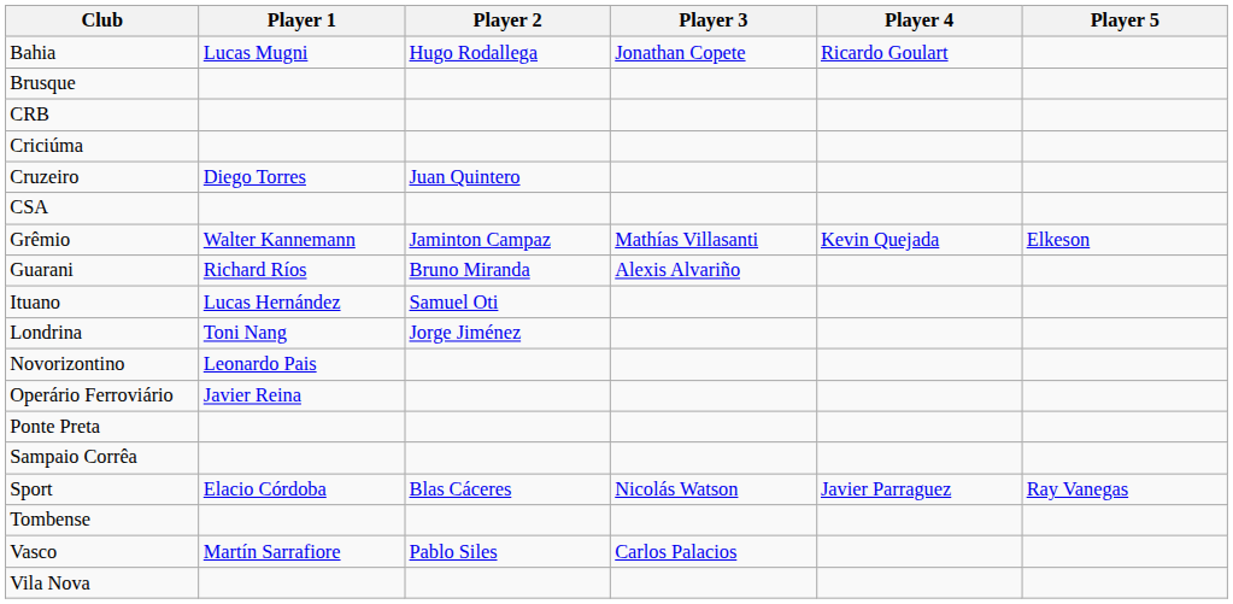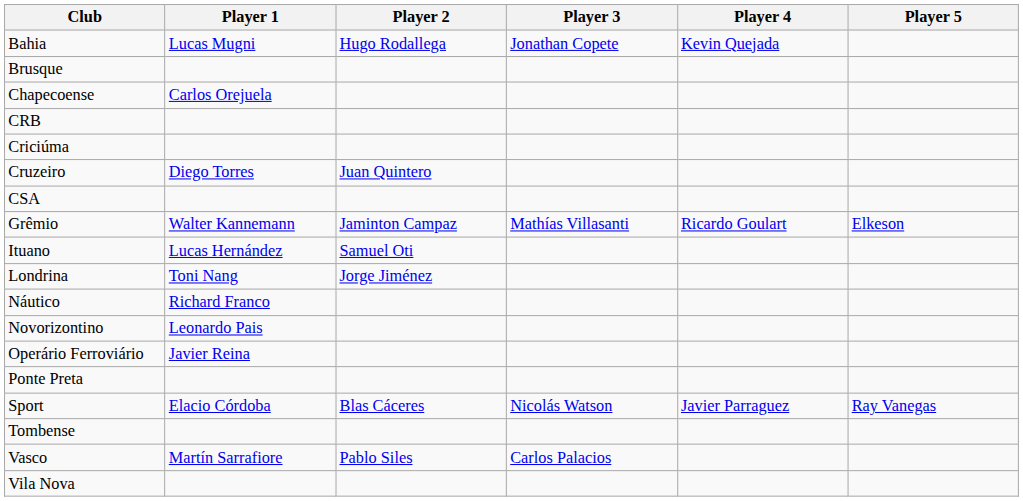 <table class="wikitable sortable">
 <tr>
 <th style="width:150px;">Club</th>
 <th style="width:160px;">Player 1</th>
 <th style="width:160px;">Player 2</th>
 <th style="width:160px;">Player 3</th>
 <th style="width:160px;">Player 4</th>
 <th style="width:160px;">Player 5</th>
 </tr>
 <tr>
 <td>Bahia</td>
 <td> <a href='#'>Lucas Mugni</a></td>
 <td> <a href='#'>Hugo Rodallega</a></td>
 <td> <a href='#'>Jonathan Copete</a></td>
-<td> <a href='#'>Ricardo Goulart</a></td>
+<td> <a href='#'>Kevin Quejada</a></td>
 <td></td>
 </tr>
 <tr>
 <td>Brusque</td>
 <td></td>
+<td></td>
+<td></td>
+<td></td>
+<td></td>
+</tr>
+<tr>
+<td>Chapecoense</td>
+<td> <a href='#'>Carlos Orejuela</a></td>
 <td></td>
 <td></td>
 <td></td>
 <td></td>
 </tr>
 <tr>
 <td>CRB</td>
 <td></td>
 <td></td>
 <td></td>
 <td></td>
 <td></td>
 </tr>
 <tr>
 <td>Criciúma</td>
 <td></td>
 <td></td>
 <td></td>
 <td></td>
 <td></td>
 </tr>
 <tr>
 <td>Cruzeiro</td>
 <td> <a href='#'>Diego Torres</a></td>
 <td> <a href='#'>Juan Quintero</a></td>
 <td></td>
 <td></td>
 <td></td>
 </tr>
 <tr>
 <td>CSA</td>
 <td></td>
 <td></td>
 <td></td>
 <td></td>
 <td></td>
 </tr>
 <tr>
 <td>Grêmio</td>
 <td> <a href='#'>Walter Kannemann</a></td>
 <td> <a href='#'>Jaminton Campaz</a></td>
 <td> <a href='#'>Mathías Villasanti</a></td>
-<td> <a href='#'>Kevin Quejada</a></td>
+<td> <a href='#'>Ricardo Goulart</a></td>
 <td> <a href='#'>Elkeson</a></td>
-</tr>
-<tr>
-<td>Guarani</td>
-<td> <a href='#'>Richard Ríos</a></td>
-<td> <a href='#'>Bruno Miranda</a></td>
-<td> <a href='#'>Alexis Alvariño</a></td>
-<td></td>
-<td></td>
 </tr>
 <tr>
 <td>Ituano</td>
 <td> <a href='#'>Lucas Hernández</a></td>
 <td> <a href='#'>Samuel Oti</a></td>
 <td></td>
 <td></td>
 <td></td>
 </tr>
 <tr>
 <td>Londrina</td>
 <td> <a href='#'>Toni Nang</a></td>
 <td> <a href='#'>Jorge Jiménez</a></td>
+<td></td>
+<td></td>
+<td></td>
+</tr>
+<tr>
+<td>Náutico</td>
+<td> <a href='#'>Richard Franco</a></td>
+<td></td>
 <td></td>
 <td></td>
 <td></td>
 </tr>
 <tr>
 <td>Novorizontino</td>
 <td> <a href='#'>Leonardo Pais</a></td>
 <td></td>
 <td></td>
 <td></td>
 <td></td>
 </tr>
 <tr>
 <td>Operário Ferroviário</td>
 <td> <a href='#'>Javier Reina</a></td>
 <td></td>
 <td></td>
 <td></td>
 <td></td>
 </tr>
 <tr>
 <td>Ponte Preta</td>
-<td></td>
-<td></td>
-<td></td>
-<td></td>
-<td></td>
-</tr>
-<tr>
-<td>Sampaio Corrêa</td>
 <td></td>
 <td></td>
 <td></td>
 <td></td>
 <td></td>
 </tr>
 <tr>
 <td>Sport</td>
 <td> <a href='#'>Elacio Córdoba</a></td>
 <td> <a href='#'>Blas Cáceres</a></td>
 <td> <a href='#'>Nicolás Watson</a></td>
 <td> <a href='#'>Javier Parraguez</a></td>
 <td> <a href='#'>Ray Vanegas</a></td>
 </tr>
 <tr>
 <td>Tombense</td>
 <td></td>
 <td></td>
 <td></td>
 <td></td>
 <td></td>
 </tr>
 <tr>
 <td>Vasco</td>
 <td> <a href='#'>Martín Sarrafiore</a></td>
 <td> <a href='#'>Pablo Siles</a></td>
 <td> <a href='#'>Carlos Palacios</a></td>
 <td></td>
 <td></td>
 </tr>
 <tr>
 <td>Vila Nova</td>
 <td></td>
 <td></td>
 <td></td>
 <td></td>
 <td></td>
 </tr>
 </table>
